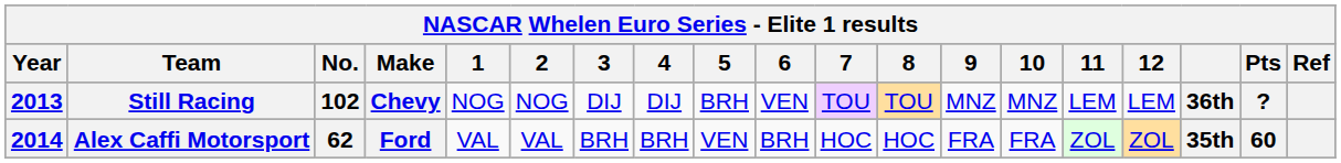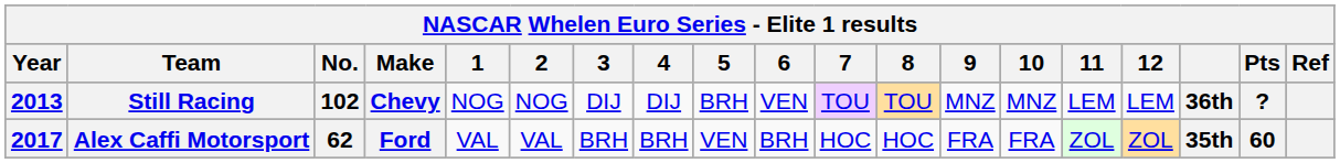 <table class="wikitable" style="text-align:center; font-size:75%">
 <tr>
 <th colspan=21><a href='#'>NASCAR</a> <a href='#'>Whelen Euro Series</a> - Elite 1 results</th>
 </tr>
 <tr>
 <th>Year</th>
 <th>Team</th>
 <th>No.</th>
 <th>Make</th>
 <th>1</th>
 <th>2</th>
 <th>3</th>
 <th>4</th>
 <th>5</th>
 <th>6</th>
 <th>7</th>
 <th>8</th>
 <th>9</th>
 <th>10</th>
 <th>11</th>
 <th>12</th>
 <th></th>
 <th>Pts</th>
 <th>Ref</th>
 </tr>
 <tr>
 <th><a href='#'>2013</a></th>
 <th><a href='#'>Still Racing</a></th>
 <th>102</th>
 <th><a href='#'>Chevy</a></th>
 <td><a href='#'>NOG</a></td>
 <td><a href='#'>NOG</a></td>
 <td><a href='#'>DIJ</a></td>
 <td><a href='#'>DIJ</a></td>
 <td><a href='#'>BRH</a></td>
 <td><a href='#'>VEN</a></td>
 <td style="background:#EFCFFF;"><a href='#'>TOU</a><br></td>
 <td style="background:#FFDF9F;"><a href='#'>TOU</a><br></td>
 <td><a href='#'>MNZ</a></td>
 <td><a href='#'>MNZ</a></td>
 <td><a href='#'>LEM</a></td>
 <td><a href='#'>LEM</a></td>
 <th>36th</th>
 <th>?</th>
 <th></th>
 </tr>
 <tr>
-<th><a href='#'>2014</a></th>
+<th><a href='#'>2017</a></th>
 <th><a href='#'>Alex Caffi Motorsport</a></th>
 <th>62</th>
 <th><a href='#'>Ford</a></th>
 <td><a href='#'>VAL</a></td>
 <td><a href='#'>VAL</a></td>
 <td><a href='#'>BRH</a></td>
 <td><a href='#'>BRH</a></td>
 <td><a href='#'>VEN</a></td>
 <td><a href='#'>BRH</a></td>
 <td><a href='#'>HOC</a></td>
 <td><a href='#'>HOC</a></td>
 <td><a href='#'>FRA</a></td>
 <td><a href='#'>FRA</a></td>
 <td style="background:#DFFFDF;"><a href='#'>ZOL</a><br></td>
 <td style="background:#FFDF9F;"><a href='#'>ZOL</a><br></td>
 <th>35th</th>
 <th>60</th>
 <th></th>
 </tr>
 </table>
